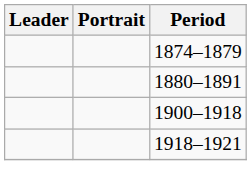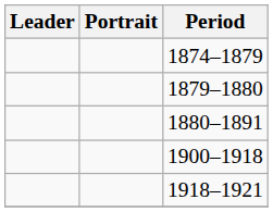 <table class="wikitable">
 <tr>
 <th>Leader</th>
 <th>Portrait</th>
 <th>Period</th>
 </tr>
 <tr>
 <td></td>
 <td></td>
 <td>1874–1879</td>
+</tr>
+<tr>
+<td></td>
+<td></td>
+<td>1879–1880</td>
 </tr>
 <tr>
 <td></td>
 <td></td>
 <td>1880–1891</td>
 </tr>
 <tr>
 <td></td>
 <td></td>
 <td>1900–1918</td>
 </tr>
 <tr>
 <td></td>
 <td></td>
 <td>1918–1921</td>
 </tr>
 <tr>
 </tr>
 </table>
